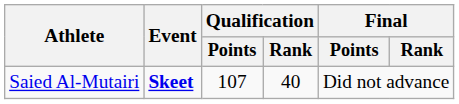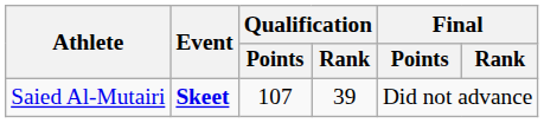 <table class="wikitable" style="font-size:90%">
 <tr>
 <th rowspan="2">Athlete</th>
 <th rowspan="2">Event</th>
 <th colspan=2>Qualification</th>
 <th colspan=2>Final</th>
 </tr>
 <tr style="font-size:95%">
 <th>Points</th>
 <th>Rank</th>
 <th>Points</th>
 <th>Rank</th>
 </tr>
 <tr align=center>
 <td align=left><a href='#'>Saied Al-Mutairi</a></td>
 <td align=left><strong><a href='#'>Skeet</a></strong></td>
 <td>107</td>
-<td>40</td>
+<td>39</td>
 <td colspan=2>Did not advance</td>
 </tr>
 </table>
